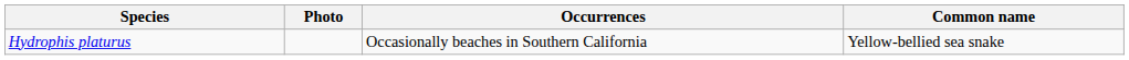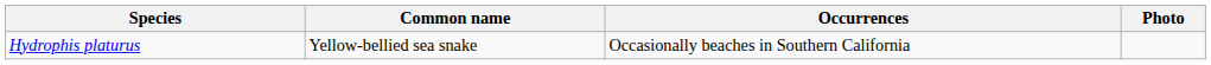 <table class="wikitable" width="90%">
 <tr>
 <th width="25%">Species</th>
+<th width="25%">Common name</th>
+<th>Occurrences</th>
 <th>Photo</th>
-<th>Occurrences</th>
-<th width="25%">Common name</th>
 </tr>
 <tr>
 <td><em><a href='#'>Hydrophis platurus</a></em></td>
+<td>Yellow-bellied sea snake</td>
+<td>Occasionally beaches in Southern California</td>
 <td></td>
-<td>Occasionally beaches in Southern California</td>
-<td>Yellow-bellied sea snake</td>
 </tr>
 </table>
